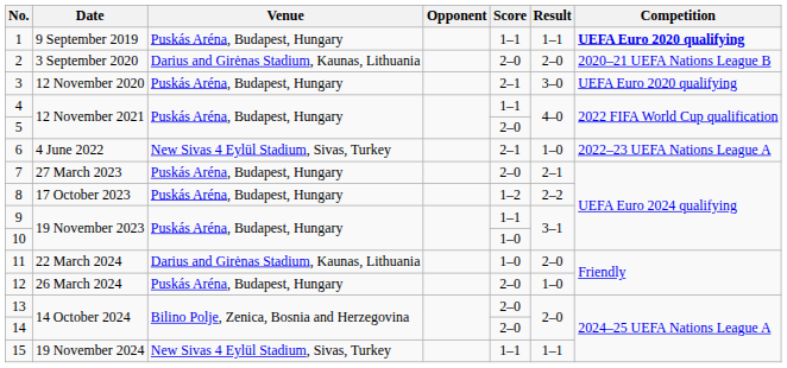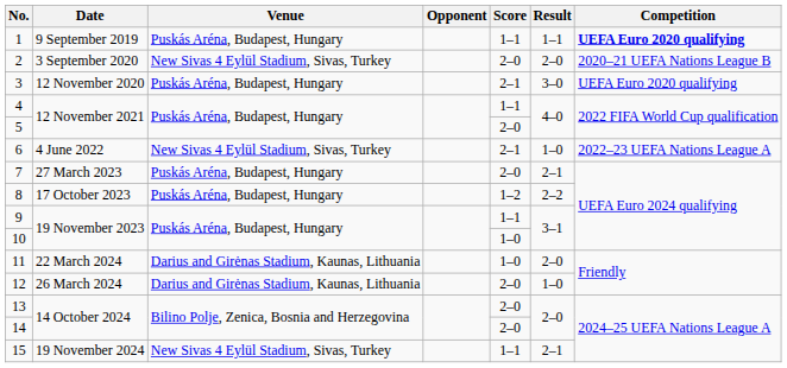 <table class="wikitable sortable">
 <tr>
 <th scope="col">No.</th>
 <th scope="col">Date</th>
 <th scope="col">Venue</th>
 <th scope="col">Opponent</th>
 <th scope="col">Score</th>
 <th scope="col">Result</th>
 <th scope="col">Competition</th>
 </tr>
 <tr>
 <td align="center">1</td>
 <td>9 September 2019</td>
 <td><a href='#'>Puskás Aréna</a>, Budapest, Hungary</td>
 <td></td>
 <td align="center">1–1</td>
 <td align="center">1–1</td>
 <td><strong><a href='#'>UEFA Euro 2020 qualifying</a></strong></td>
 </tr>
 <tr>
 <td align="center">2</td>
 <td>3 September 2020</td>
-<td><a href='#'>Darius and Girėnas Stadium</a>, Kaunas, Lithuania</td>
+<td><a href='#'>New Sivas 4 Eylül Stadium</a>, Sivas, Turkey</td>
 <td></td>
 <td align="center">2–0</td>
 <td align="center">2–0</td>
 <td><a href='#'>2020–21 UEFA Nations League B</a></td>
 </tr>
 <tr>
 <td align="center">3</td>
 <td>12 November 2020</td>
 <td><a href='#'>Puskás Aréna</a>, Budapest, Hungary</td>
 <td></td>
 <td align="center">2–1</td>
 <td align="center">3–0</td>
 <td><a href='#'>UEFA Euro 2020 qualifying</a></td>
 </tr>
 <tr>
 <td align="center">4</td>
 <td rowspan=2>12 November 2021</td>
 <td rowspan=2><a href='#'>Puskás Aréna</a>, Budapest, Hungary</td>
 <td rowspan=2></td>
 <td align="center">1–1</td>
 <td align="center" rowspan=2>4–0</td>
 <td rowspan=2><a href='#'>2022 FIFA World Cup qualification</a></td>
 </tr>
 <tr>
 <td align="center">5</td>
 <td align="center">2–0</td>
 </tr>
 <tr>
 <td align="center">6</td>
 <td>4 June 2022</td>
 <td><a href='#'>New Sivas 4 Eylül Stadium</a>, Sivas, Turkey</td>
 <td></td>
 <td align="center">2–1</td>
 <td align="center">1–0</td>
 <td><a href='#'>2022–23 UEFA Nations League A</a></td>
 </tr>
 <tr>
 <td align="center">7</td>
 <td>27 March 2023</td>
 <td><a href='#'>Puskás Aréna</a>, Budapest, Hungary</td>
 <td></td>
 <td align="center">2–0</td>
 <td align="center">2–1</td>
 <td rowspan=4><a href='#'>UEFA Euro 2024 qualifying</a></td>
 </tr>
 <tr>
 <td align= "center">8</td>
 <td>17 October 2023</td>
 <td><a href='#'>Puskás Aréna</a>, Budapest, Hungary</td>
 <td></td>
 <td align="center">1–2</td>
 <td align="center">2–2</td>
 </tr>
 <tr>
 <td align= "center">9</td>
 <td rowspan=2>19 November 2023</td>
 <td rowspan=2><a href='#'>Puskás Aréna</a>, Budapest, Hungary</td>
 <td rowspan=2></td>
 <td align="center">1–1</td>
 <td rowspan=2 align="center">3–1</td>
 </tr>
 <tr>
 <td align="center">10</td>
 <td align="center">1–0</td>
 </tr>
 <tr>
 <td align="center">11</td>
 <td>22 March 2024</td>
 <td><a href='#'>Darius and Girėnas Stadium</a>, Kaunas, Lithuania</td>
 <td></td>
 <td align="center">1–0</td>
 <td align="center">2–0</td>
 <td rowspan=2><a href='#'>Friendly</a></td>
 </tr>
 <tr>
 <td align="center">12</td>
 <td>26 March 2024</td>
-<td><a href='#'>Puskás Aréna</a>, Budapest, Hungary</td>
+<td><a href='#'>Darius and Girėnas Stadium</a>, Kaunas, Lithuania</td>
 <td></td>
 <td align="center">2–0</td>
 <td align="center">1–0</td>
 </tr>
 <tr>
 <td align= "center">13</td>
 <td rowspan=2>14 October 2024</td>
 <td rowspan="2"><a href='#'>Bilino Polje</a>, Zenica, Bosnia and Herzegovina</td>
 <td rowspan=2></td>
 <td align="center">2–0</td>
 <td rowspan=2 align="center">2<em>–</em>0</td>
 <td rowspan="3"><a href='#'>2024–25 UEFA Nations League A</a></td>
 </tr>
 <tr>
 <td align="center">14</td>
 <td align="center">2–0</td>
 </tr>
 <tr>
 <td align="center">15</td>
 <td>19 November 2024</td>
 <td><a href='#'>New Sivas 4 Eylül Stadium</a>, Sivas, Turkey</td>
 <td></td>
 <td align="center">1–1</td>
-<td align="center">1–1</td>
+<td align="center">2–1</td>
 </tr>
 </table>
